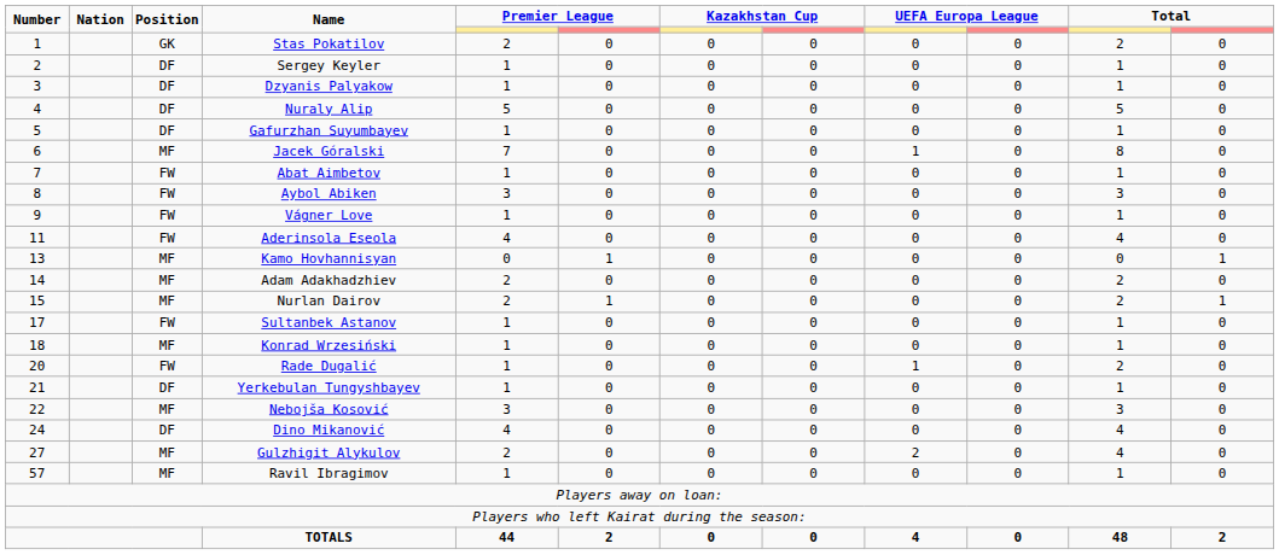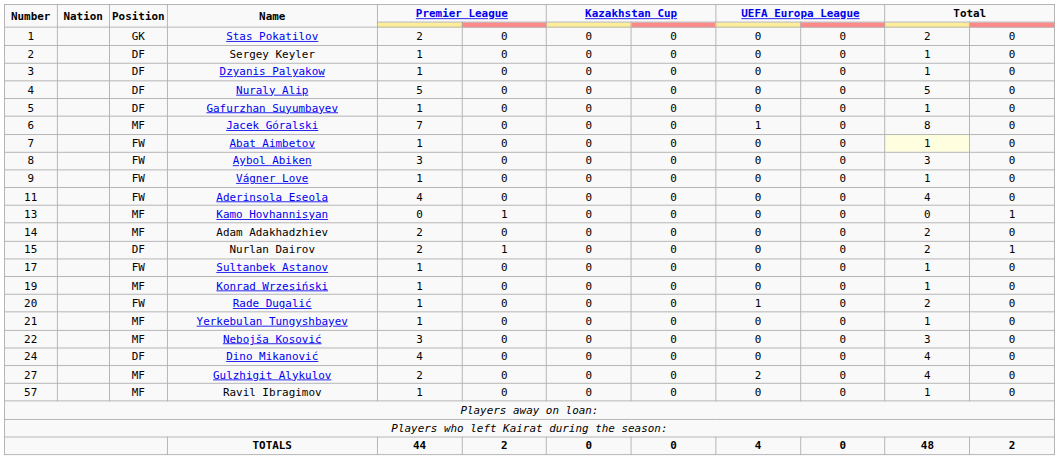 <table class="wikitable" style="text-align:center;">
 <tr>
 <td rowspan="2"  style="width:5%; text-align:center;"><strong>Number</strong></td>
 <td rowspan="2"  style="width:5%; text-align:center;"><strong>Nation</strong></td>
 <td rowspan="2"  style="width:5%; text-align:center;"><strong>Position</strong></td>
 <td rowspan="2"  style="width:20%; text-align:center;"><strong>Name</strong></td>
 <td colspan="2" style="text-align:center;"><strong><a href='#'>Premier League</a></strong></td>
 <td colspan="2" style="text-align:center;"><strong><a href='#'>Kazakhstan Cup</a></strong></td>
 <td colspan="2" style="text-align:center;"><strong><a href='#'>UEFA Europa League</a></strong></td>
 <td colspan="2" style="text-align:center;"><strong>Total</strong></td>
 </tr>
 <tr>
 <th style="width:60px; background:#fe9;"></th>
 <th style="width:60px; background:#ff8888;"></th>
 <th style="width:60px; background:#fe9;"></th>
 <th style="width:60px; background:#ff8888;"></th>
 <th style="width:60px; background:#fe9;"></th>
 <th style="width:60px; background:#ff8888;"></th>
 <th style="width:60px; background:#fe9;"></th>
 <th style="width:60px; background:#ff8888;"></th>
 </tr>
 <tr>
 <td>1</td>
 <td></td>
 <td>GK</td>
 <td><a href='#'>Stas Pokatilov</a></td>
 <td>2</td>
 <td>0</td>
 <td>0</td>
 <td>0</td>
 <td>0</td>
 <td>0</td>
 <td>2</td>
 <td>0</td>
 </tr>
 <tr>
 <td>2</td>
 <td></td>
 <td>DF</td>
 <td>Sergey Keyler</td>
 <td>1</td>
 <td>0</td>
 <td>0</td>
 <td>0</td>
 <td>0</td>
 <td>0</td>
 <td>1</td>
 <td>0</td>
 </tr>
 <tr>
 <td>3</td>
 <td></td>
 <td>DF</td>
 <td><a href='#'>Dzyanis Palyakow</a></td>
 <td>1</td>
 <td>0</td>
 <td>0</td>
 <td>0</td>
 <td>0</td>
 <td>0</td>
 <td>1</td>
 <td>0</td>
 </tr>
 <tr>
 <td>4</td>
 <td></td>
 <td>DF</td>
 <td><a href='#'>Nuraly Alip</a></td>
 <td>5</td>
 <td>0</td>
 <td>0</td>
 <td>0</td>
 <td>0</td>
 <td>0</td>
 <td>5</td>
 <td>0</td>
 </tr>
 <tr>
 <td>5</td>
 <td></td>
 <td>DF</td>
 <td><a href='#'>Gafurzhan Suyumbayev</a></td>
 <td>1</td>
 <td>0</td>
 <td>0</td>
 <td>0</td>
 <td>0</td>
 <td>0</td>
 <td>1</td>
 <td>0</td>
 </tr>
 <tr>
 <td>6</td>
 <td></td>
 <td>MF</td>
 <td><a href='#'>Jacek Góralski</a></td>
 <td>7</td>
 <td>0</td>
 <td>0</td>
 <td>0</td>
 <td>1</td>
 <td>0</td>
 <td>8</td>
 <td>0</td>
 </tr>
 <tr>
 <td>7</td>
 <td></td>
 <td>FW</td>
 <td><a href='#'>Abat Aimbetov</a></td>
 <td>1</td>
 <td>0</td>
 <td>0</td>
 <td>0</td>
 <td>0</td>
 <td>0</td>
-<td>1</td>
+<td style="background: lightyellow;">1</td>
 <td>0</td>
 </tr>
 <tr>
 <td>8</td>
 <td></td>
 <td>FW</td>
 <td><a href='#'>Aybol Abiken</a></td>
 <td>3</td>
 <td>0</td>
 <td>0</td>
 <td>0</td>
 <td>0</td>
 <td>0</td>
 <td>3</td>
 <td>0</td>
 </tr>
 <tr>
 <td>9</td>
 <td></td>
 <td>FW</td>
 <td><a href='#'>Vágner Love</a></td>
 <td>1</td>
 <td>0</td>
 <td>0</td>
 <td>0</td>
 <td>0</td>
 <td>0</td>
 <td>1</td>
 <td>0</td>
 </tr>
 <tr>
 <td>11</td>
 <td></td>
 <td>FW</td>
 <td><a href='#'>Aderinsola Eseola</a></td>
 <td>4</td>
 <td>0</td>
 <td>0</td>
 <td>0</td>
 <td>0</td>
 <td>0</td>
 <td>4</td>
 <td>0</td>
 </tr>
 <tr>
 <td>13</td>
 <td></td>
 <td>MF</td>
 <td><a href='#'>Kamo Hovhannisyan</a></td>
 <td>0</td>
 <td>1</td>
 <td>0</td>
 <td>0</td>
 <td>0</td>
 <td>0</td>
 <td>0</td>
 <td>1</td>
 </tr>
 <tr>
 <td>14</td>
 <td></td>
 <td>MF</td>
 <td>Adam Adakhadzhiev</td>
 <td>2</td>
 <td>0</td>
 <td>0</td>
 <td>0</td>
 <td>0</td>
 <td>0</td>
 <td>2</td>
 <td>0</td>
 </tr>
 <tr>
 <td>15</td>
 <td></td>
-<td>MF</td>
+<td>DF</td>
 <td>Nurlan Dairov</td>
 <td>2</td>
 <td>1</td>
 <td>0</td>
 <td>0</td>
 <td>0</td>
 <td>0</td>
 <td>2</td>
 <td>1</td>
 </tr>
 <tr>
 <td>17</td>
 <td></td>
 <td>FW</td>
 <td><a href='#'>Sultanbek Astanov</a></td>
 <td>1</td>
 <td>0</td>
 <td>0</td>
 <td>0</td>
 <td>0</td>
 <td>0</td>
 <td>1</td>
 <td>0</td>
 </tr>
 <tr>
-<td>18</td>
+<td>19</td>
 <td></td>
 <td>MF</td>
 <td><a href='#'>Konrad Wrzesiński</a></td>
 <td>1</td>
 <td>0</td>
 <td>0</td>
 <td>0</td>
 <td>0</td>
 <td>0</td>
 <td>1</td>
 <td>0</td>
 </tr>
 <tr>
 <td>20</td>
 <td></td>
 <td>FW</td>
 <td><a href='#'>Rade Dugalić</a></td>
 <td>1</td>
 <td>0</td>
 <td>0</td>
 <td>0</td>
 <td>1</td>
 <td>0</td>
 <td>2</td>
 <td>0</td>
 </tr>
 <tr>
 <td>21</td>
 <td></td>
-<td>DF</td>
+<td>MF</td>
 <td><a href='#'>Yerkebulan Tungyshbayev</a></td>
 <td>1</td>
 <td>0</td>
 <td>0</td>
 <td>0</td>
 <td>0</td>
 <td>0</td>
 <td>1</td>
 <td>0</td>
 </tr>
 <tr>
 <td>22</td>
 <td></td>
 <td>MF</td>
 <td><a href='#'>Nebojša Kosović</a></td>
 <td>3</td>
 <td>0</td>
 <td>0</td>
 <td>0</td>
 <td>0</td>
 <td>0</td>
 <td>3</td>
 <td>0</td>
 </tr>
 <tr>
 <td>24</td>
 <td></td>
 <td>DF</td>
 <td><a href='#'>Dino Mikanović</a></td>
 <td>4</td>
 <td>0</td>
 <td>0</td>
 <td>0</td>
 <td>0</td>
 <td>0</td>
 <td>4</td>
 <td>0</td>
 </tr>
 <tr>
 <td>27</td>
 <td></td>
 <td>MF</td>
 <td><a href='#'>Gulzhigit Alykulov</a></td>
 <td>2</td>
 <td>0</td>
 <td>0</td>
 <td>0</td>
 <td>2</td>
 <td>0</td>
 <td>4</td>
 <td>0</td>
 </tr>
 <tr>
 <td>57</td>
 <td></td>
 <td>MF</td>
 <td>Ravil Ibragimov</td>
 <td>1</td>
 <td>0</td>
 <td>0</td>
 <td>0</td>
 <td>0</td>
 <td>0</td>
 <td>1</td>
 <td>0</td>
 </tr>
 <tr>
 <td colspan="14"><em>Players away on loan:</em></td>
 </tr>
 <tr>
 <td colspan="14"><em>Players who left Kairat during the season:</em></td>
 </tr>
 <tr>
 <td colspan="3"></td>
 <td><strong>TOTALS</strong></td>
 <td><strong>44</strong></td>
 <td><strong>2</strong></td>
 <td><strong>0</strong></td>
 <td><strong>0</strong></td>
 <td><strong>4</strong></td>
 <td><strong>0</strong></td>
 <td><strong>48</strong></td>
 <td><strong>2</strong></td>
 </tr>
 </table>
